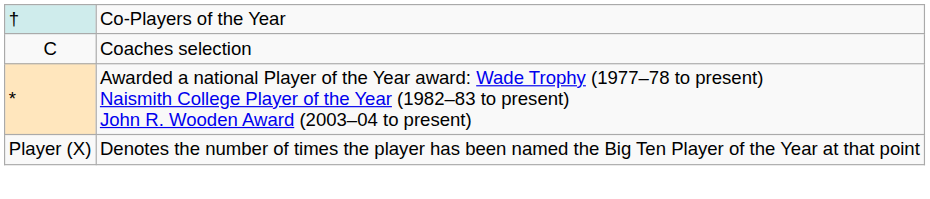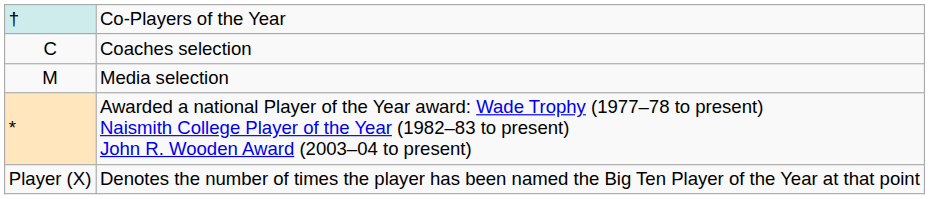 <table class="wikitable">
 <tr>
 <td style="background:#cfecec;">†</td>
 <td>Co-Players of the Year</td>
 </tr>
 <tr>
 <td style="text-align:center;">C</td>
 <td>Coaches selection</td>
 </tr>
 <tr>
+<td style="text-align:center;">M</td>
+<td>Media selection</td>
+</tr>
+<tr>
 <td style="background:#ffe6bd;">*</td>
 <td>Awarded a national Player of the Year award: <a href='#'>Wade Trophy</a> (1977–78 to present)<br><a href='#'>Naismith College Player of the Year</a> (1982–83 to present)<br> <a href='#'>John R. Wooden Award</a> (2003–04 to present)</td>
 </tr>
 <tr>
 <td>Player (X)</td>
 <td>Denotes the number of times the player has been named the Big Ten Player of the Year at that point</td>
 </tr>
 </table>
